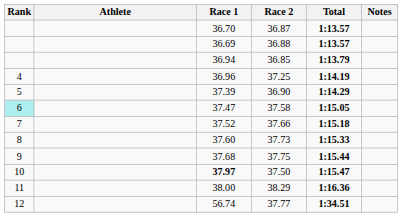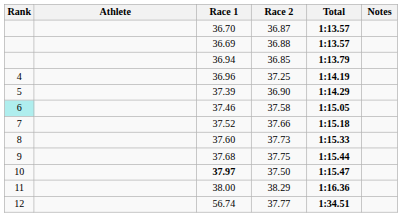 <table class=wikitable style="text-align:center">
 <tr>
 <th width=40>Rank</th>
 <th width=250>Athlete</th>
 <th width=80>Race 1</th>
 <th width=80>Race 2</th>
 <th width=80>Total</th>
 <th width=50>Notes</th>
 </tr>
 <tr>
 <td></td>
 <td align=left></td>
 <td>36.70</td>
 <td>36.87</td>
 <td><strong>1:13.57</strong></td>
 <td></td>
 </tr>
 <tr>
 <td></td>
 <td align=left></td>
 <td>36.69 </td>
 <td>36.88</td>
 <td><strong>1:13.57</strong></td>
 <td></td>
 </tr>
 <tr>
 <td></td>
 <td align=left></td>
 <td>36.94</td>
 <td>36.85</td>
 <td><strong>1:13.79</strong></td>
 <td></td>
 </tr>
 <tr>
 <td>4</td>
 <td align=left></td>
 <td>36.96</td>
 <td>37.25</td>
 <td><strong>1:14.19</strong></td>
 <td></td>
 </tr>
 <tr>
 <td>5</td>
 <td align=left></td>
 <td>37.39</td>
 <td>36.90</td>
 <td><strong>1:14.29</strong></td>
 <td></td>
 </tr>
 <tr>
 <td style="background: paleturquoise;">6</td>
 <td align=left></td>
-<td>37.47</td>
+<td>37.46</td>
 <td>37.58</td>
 <td><strong>1:15.05</strong></td>
 <td></td>
 </tr>
 <tr>
 <td>7</td>
 <td align=left></td>
 <td>37.52</td>
 <td>37.66</td>
 <td><strong>1:15.18</strong></td>
 <td></td>
 </tr>
 <tr>
 <td>8</td>
 <td align=left></td>
 <td>37.60</td>
 <td>37.73</td>
 <td><strong>1:15.33</strong></td>
 <td></td>
 </tr>
 <tr>
 <td>9</td>
 <td align=left></td>
 <td>37.68</td>
 <td>37.75</td>
 <td><strong>1:15.44</strong></td>
 <td></td>
 </tr>
 <tr>
 <td>10</td>
 <td align=left></td>
 <td><strong>37.97</strong></td>
 <td>37.50</td>
 <td><strong>1:15.47</strong></td>
 <td></td>
 </tr>
 <tr>
 <td>11</td>
 <td align=left></td>
 <td>38.00</td>
 <td>38.29</td>
 <td><strong>1:16.36</strong></td>
 <td></td>
 </tr>
 <tr>
 <td>12</td>
 <td align=left></td>
 <td>56.74</td>
 <td>37.77</td>
 <td><strong>1:34.51</strong></td>
 <td></td>
 </tr>
 </table>
